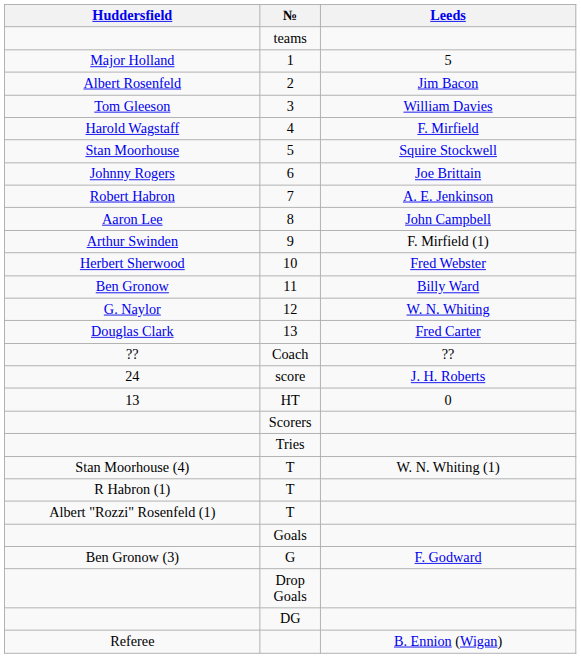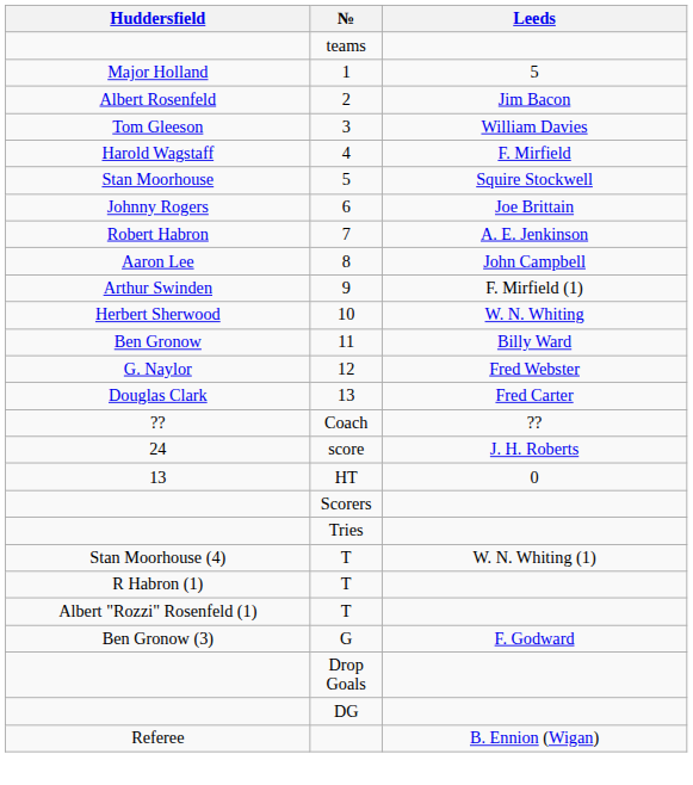 <table class="wikitable" style="text-align:center;">
 <tr>
 <th width=280 abbr=winner><a href='#'>Huddersfield</a></th>
 <th width=60 abbr="Number">№</th>
 <th width=280 abbr=runner-up><a href='#'>Leeds</a></th>
 </tr>
 <tr>
 <td></td>
 <td>teams</td>
 <td></td>
 </tr>
 <tr>
 <td><a href='#'>Major Holland</a></td>
 <td>1</td>
 <td>5</td>
 </tr>
 <tr>
 <td><a href='#'>Albert Rosenfeld</a></td>
 <td>2</td>
 <td><a href='#'>Jim Bacon</a></td>
 </tr>
 <tr>
 <td><a href='#'>Tom Gleeson</a></td>
 <td>3</td>
 <td><a href='#'>William Davies</a></td>
 </tr>
 <tr>
 <td><a href='#'>Harold Wagstaff</a></td>
 <td>4</td>
 <td><a href='#'>F. Mirfield</a></td>
 </tr>
 <tr>
 <td><a href='#'>Stan Moorhouse</a></td>
 <td>5</td>
 <td><a href='#'>Squire Stockwell</a></td>
 </tr>
 <tr>
 <td><a href='#'>Johnny Rogers</a></td>
 <td>6</td>
 <td><a href='#'>Joe Brittain</a></td>
 </tr>
 <tr>
 <td><a href='#'>Robert Habron</a></td>
 <td>7</td>
 <td><a href='#'>A. E. Jenkinson</a></td>
 </tr>
 <tr>
 <td><a href='#'>Aaron Lee</a></td>
 <td>8</td>
 <td><a href='#'>John Campbell</a></td>
 </tr>
 <tr>
 <td><a href='#'>Arthur Swinden</a></td>
 <td>9</td>
 <td>F. Mirfield (1)</td>
 </tr>
 <tr>
 <td><a href='#'>Herbert Sherwood</a></td>
 <td>10</td>
-<td><a href='#'>Fred Webster</a></td>
+<td><a href='#'>W. N. Whiting</a></td>
 </tr>
 <tr>
 <td><a href='#'>Ben Gronow</a></td>
 <td>11</td>
 <td><a href='#'>Billy Ward</a></td>
 </tr>
 <tr>
 <td><a href='#'>G. Naylor</a></td>
 <td>12</td>
-<td><a href='#'>W. N. Whiting</a></td>
+<td><a href='#'>Fred Webster</a></td>
 </tr>
 <tr>
 <td><a href='#'>Douglas Clark</a></td>
 <td>13</td>
 <td><a href='#'>Fred Carter</a></td>
 </tr>
 <tr>
 <td>??</td>
 <td>Coach</td>
 <td>??</td>
 </tr>
 <tr>
 <td>24</td>
 <td>score</td>
 <td><a href='#'>J. H. Roberts</a></td>
 </tr>
 <tr>
 <td>13</td>
 <td>HT</td>
 <td>0</td>
 </tr>
 <tr>
 <td></td>
 <td>Scorers</td>
 <td></td>
 </tr>
 <tr>
 <td></td>
 <td>Tries</td>
 <td></td>
 </tr>
 <tr>
 <td>Stan Moorhouse (4)</td>
 <td>T</td>
 <td>W. N. Whiting (1)</td>
 </tr>
 <tr>
 <td>R Habron (1)</td>
 <td>T</td>
 <td></td>
 </tr>
 <tr>
 <td>Albert "Rozzi" Rosenfeld (1)</td>
 <td>T</td>
 <td></td>
 </tr>
 <tr>
-<td></td>
-<td>Goals</td>
-<td></td>
-</tr>
-<tr>
 <td>Ben Gronow (3)</td>
 <td>G</td>
 <td><a href='#'>F. Godward</a></td>
 </tr>
 <tr>
 <td></td>
 <td>Drop Goals</td>
 <td></td>
 </tr>
 <tr>
 <td></td>
 <td>DG</td>
 <td></td>
 </tr>
 <tr>
 <td>Referee</td>
 <td></td>
 <td><a href='#'>B. Ennion</a> (<a href='#'>Wigan</a>)</td>
 </tr>
 </table>
